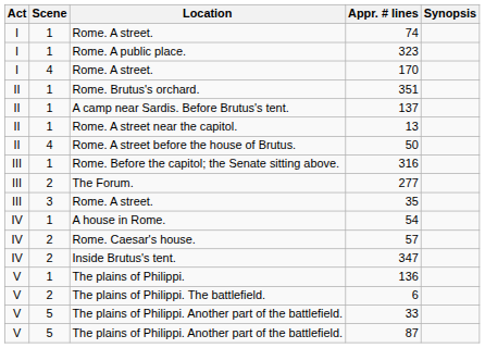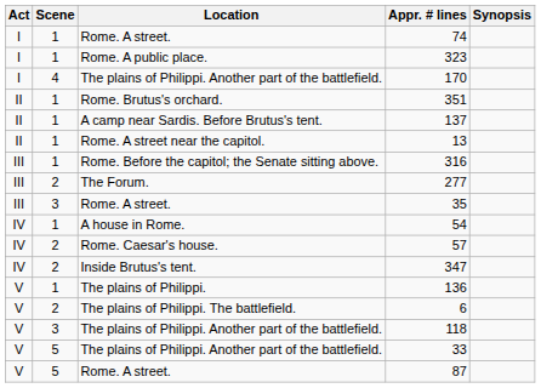 <table class="wikitable">
 <tr>
 <th>Act</th>
 <th data-sort-type="number">Scene</th>
 <th>Location</th>
 <th data-sort-type="number">Appr. # lines</th>
 <th>Synopsis</th>
 </tr>
 <tr>
 <td style="text-align:center;">I</td>
 <td style="text-align:center;">1</td>
 <td>Rome. A street.</td>
 <td style="text-align:right;">74</td>
 <td></td>
 </tr>
 <tr>
 <td style="text-align:center;">I</td>
 <td style="text-align:center;">1</td>
 <td>Rome. A public place.</td>
 <td style="text-align:right;">323</td>
 <td></td>
 </tr>
 <tr>
 <td style="text-align:center;">I</td>
 <td style="text-align:center;">4</td>
-<td>Rome. A street.</td>
+<td>The plains of Philippi. Another part of the battlefield.</td>
 <td style="text-align:right;">170</td>
 <td></td>
 </tr>
 <tr>
 <td style="text-align:center;">II</td>
 <td style="text-align:center;">1</td>
 <td>Rome. Brutus's orchard.</td>
 <td style="text-align:right;">351</td>
 <td></td>
 </tr>
 <tr>
 <td style="text-align:center;">II</td>
 <td style="text-align:center;">1</td>
 <td>A camp near Sardis. Before Brutus's tent.</td>
 <td style="text-align:right;">137</td>
 <td></td>
 </tr>
 <tr>
 <td style="text-align:center;">II</td>
 <td style="text-align:center;">1</td>
 <td>Rome. A street near the capitol.</td>
 <td style="text-align:right;">13</td>
-<td></td>
-</tr>
-<tr>
-<td style="text-align:center;">II</td>
-<td style="text-align:center;">4</td>
-<td>Rome. A street before the house of Brutus.</td>
-<td style="text-align:right;">50</td>
 <td></td>
 </tr>
 <tr>
 <td style="text-align:center;">III</td>
 <td style="text-align:center;">1</td>
 <td>Rome. Before the capitol; the Senate sitting above.</td>
 <td style="text-align:right;">316</td>
 <td></td>
 </tr>
 <tr>
 <td style="text-align:center;">III</td>
 <td style="text-align:center;">2</td>
 <td>The Forum.</td>
 <td style="text-align:right;">277</td>
 <td></td>
 </tr>
 <tr>
 <td style="text-align:center;">III</td>
 <td style="text-align:center;">3</td>
 <td>Rome. A street.</td>
 <td style="text-align:right;">35</td>
 <td></td>
 </tr>
 <tr>
 <td style="text-align:center;">IV</td>
 <td style="text-align:center;">1</td>
 <td>A house in Rome.</td>
 <td style="text-align:right;">54</td>
 <td></td>
 </tr>
 <tr>
 <td style="text-align:center;">IV</td>
 <td style="text-align:center;">2</td>
 <td>Rome. Caesar's house.</td>
 <td style="text-align:right;">57</td>
 <td></td>
 </tr>
 <tr>
 <td style="text-align:center;">IV</td>
 <td style="text-align:center;">2</td>
 <td>Inside Brutus's tent.</td>
 <td style="text-align:right;">347</td>
 <td></td>
 </tr>
 <tr>
 <td style="text-align:center;">V</td>
 <td style="text-align:center;">1</td>
 <td>The plains of Philippi.</td>
 <td style="text-align:right;">136</td>
 <td></td>
 </tr>
 <tr>
 <td style="text-align:center;">V</td>
 <td style="text-align:center;">2</td>
 <td>The plains of Philippi. The battlefield.</td>
 <td style="text-align:right;">6</td>
 <td></td>
 </tr>
 <tr>
 <td style="text-align:center;">V</td>
+<td style="text-align:center;">3</td>
+<td>The plains of Philippi. Another part of the battlefield.</td>
+<td style="text-align:right;">118</td>
+<td></td>
+</tr>
+<tr>
+<td style="text-align:center;">V</td>
 <td style="text-align:center;">5</td>
 <td>The plains of Philippi. Another part of the battlefield.</td>
 <td style="text-align:right;">33</td>
 <td></td>
 </tr>
 <tr>
 <td style="text-align:center;">V</td>
 <td style="text-align:center;">5</td>
-<td>The plains of Philippi. Another part of the battlefield.</td>
+<td>Rome. A street.</td>
 <td style="text-align:right;">87</td>
 <td></td>
 </tr>
 </table>
